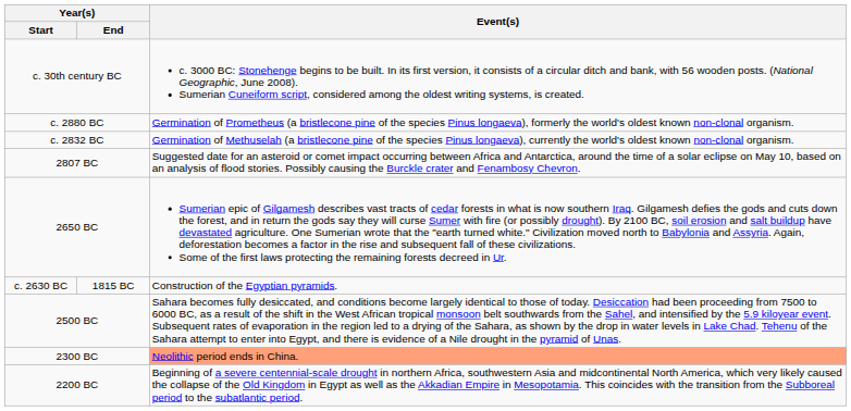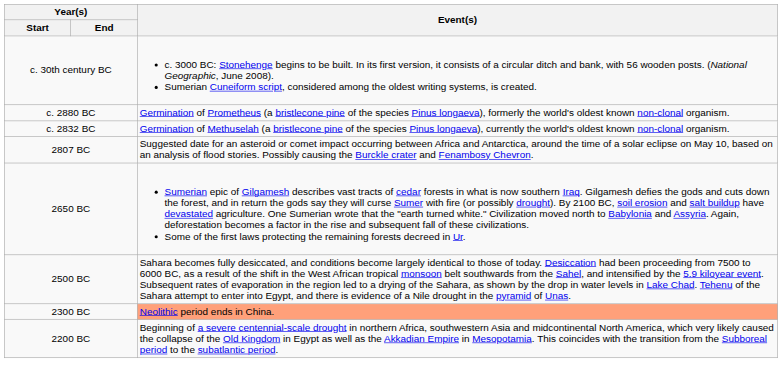 <table class="wikitable">
 <tr>
 <th colspan="2">Year(s)</th>
 <th rowspan="2">Event(s)</th>
 </tr>
 <tr>
 <th style="width:100px;">Start</th>
 <th style="width:100px;">End</th>
 </tr>
 <tr>
 <td colspan="2" style="text-align:center;">c. 30th century BC</td>
 <td><div><br><ul><li>c. 3000 BC: <a href='#'>Stonehenge</a> begins to be built.  In its first version, it consists of a circular ditch and bank, with 56 wooden posts. (<em>National Geographic</em>, June 2008).</li><li>Sumerian <a href='#'>Cuneiform script</a>, considered among the oldest writing systems, is created.</li></ul></div></td>
 </tr>
 <tr>
 <td colspan="2" style="text-align:center;">c. 2880 BC</td>
 <td><a href='#'>Germination</a> of <a href='#'>Prometheus</a> (a <a href='#'>bristlecone pine</a> of the species <a href='#'>Pinus longaeva</a>), formerly the world's oldest known <a href='#'>non-clonal</a> organism.</td>
 </tr>
 <tr>
 <td colspan="2" style="text-align:center;">c. 2832 BC</td>
 <td><a href='#'>Germination</a> of <a href='#'>Methuselah</a> (a <a href='#'>bristlecone pine</a> of the species <a href='#'>Pinus longaeva</a>), currently the world's oldest known <a href='#'>non-clonal</a> organism.</td>
 </tr>
 <tr>
 <td colspan="2" style="text-align:center;">2807 BC</td>
 <td>Suggested date for an asteroid or comet impact occurring between Africa and Antarctica, around the time of a solar eclipse on May 10, based on an analysis of flood stories. Possibly causing the <a href='#'>Burckle crater</a> and <a href='#'>Fenambosy Chevron</a>.</td>
 </tr>
 <tr>
 <td colspan="2" style="text-align:center;">2650 BC</td>
 <td><div><br><ul><li><a href='#'>Sumerian</a> epic of <a href='#'>Gilgamesh</a> describes vast tracts of <a href='#'>cedar</a> forests in what is now southern <a href='#'>Iraq</a>. Gilgamesh defies the gods and cuts down the forest, and in return the gods say they will curse <a href='#'>Sumer</a> with fire (or possibly <a href='#'>drought</a>). By 2100 BC, <a href='#'>soil erosion</a> and <a href='#'>salt buildup</a> have <a href='#'>devastated</a> agriculture. One Sumerian wrote that the "earth turned white." Civilization moved north to <a href='#'>Babylonia</a> and <a href='#'>Assyria</a>. Again, deforestation becomes a factor in the rise and subsequent fall of these civilizations.</li><li>Some of the first laws protecting the remaining forests decreed in <a href='#'>Ur</a>.</li></ul></div></td>
 </tr>
 <tr>
-<td style="text-align:center;">c. 2630 BC</td>
-<td style="text-align:center;">1815 BC</td>
-<td>Construction of the <a href='#'>Egyptian pyramids</a>.</td>
-</tr>
-<tr>
 <td colspan="2" style="text-align:center;">2500 BC</td>
 <td>Sahara becomes fully desiccated, and conditions become largely identical to those of today. <a href='#'>Desiccation</a> had been proceeding from 7500 to 6000 BC, as a result of the shift in the West African tropical <a href='#'>monsoon</a> belt southwards from the <a href='#'>Sahel</a>, and intensified by the <a href='#'>5.9 kiloyear event</a>. Subsequent rates of evaporation in the region led to a drying of the Sahara, as shown by the drop in water levels in <a href='#'>Lake Chad</a>. <a href='#'>Tehenu</a> of the Sahara attempt to enter into Egypt, and there is evidence of a Nile drought in the <a href='#'>pyramid</a> of <a href='#'>Unas</a>.</td>
 </tr>
 <tr>
 <td colspan="2" style="text-align:center;">2300 BC</td>
 <td style="background: lightsalmon;"><a href='#'>Neolithic</a> period ends in China.</td>
 </tr>
 <tr>
 <td colspan="2" style="text-align:center;">2200 BC</td>
 <td>Beginning of <a href='#'>a severe centennial-scale drought</a> in northern Africa, southwestern Asia and midcontinental North America, which very likely caused the collapse of the <a href='#'>Old Kingdom</a> in Egypt as well as the <a href='#'>Akkadian Empire</a> in <a href='#'>Mesopotamia</a>.  This coincides with the transition from the <a href='#'>Subboreal period</a> to the <a href='#'>subatlantic period</a>.</td>
 </tr>
 </table>
